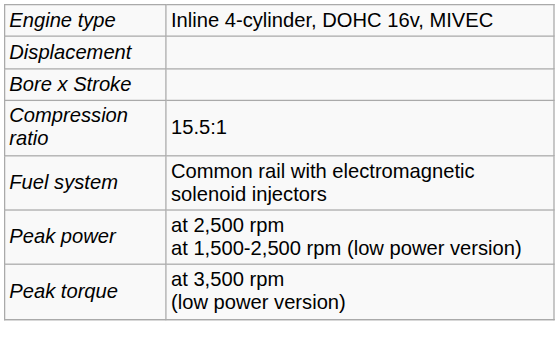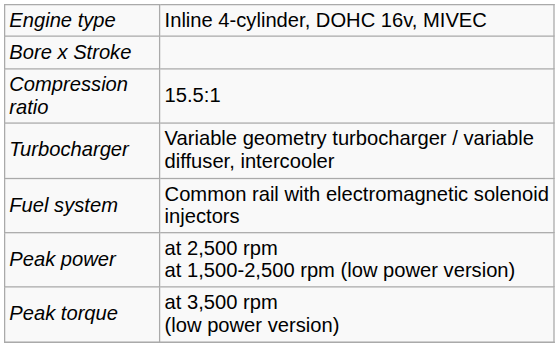 <table class="wikitable" width="70%">
 <tr>
 <td><em>Engine type</em></td>
 <td>Inline 4-cylinder, DOHC 16v, MIVEC</td>
-</tr>
-<tr>
-<td><em>Displacement</em></td>
-<td></td>
 </tr>
 <tr>
 <td><em>Bore x Stroke</em></td>
 <td></td>
 </tr>
 <tr>
 <td><em>Compression ratio</em></td>
 <td>15.5:1</td>
+</tr>
+<tr>
+<td><em>Turbocharger</em></td>
+<td>Variable geometry turbocharger / variable diffuser, intercooler</td>
 </tr>
 <tr>
 <td><em>Fuel system</em></td>
 <td>Common rail with electromagnetic solenoid injectors</td>
 </tr>
 <tr>
 <td><em>Peak power</em></td>
 <td> at 2,500 rpm<br> at 1,500-2,500 rpm (low power version)</td>
 </tr>
 <tr>
 <td><em>Peak torque</em></td>
 <td> at 3,500 rpm<br>  (low power version)</td>
 </tr>
 <tr>
 </tr>
 </table>
